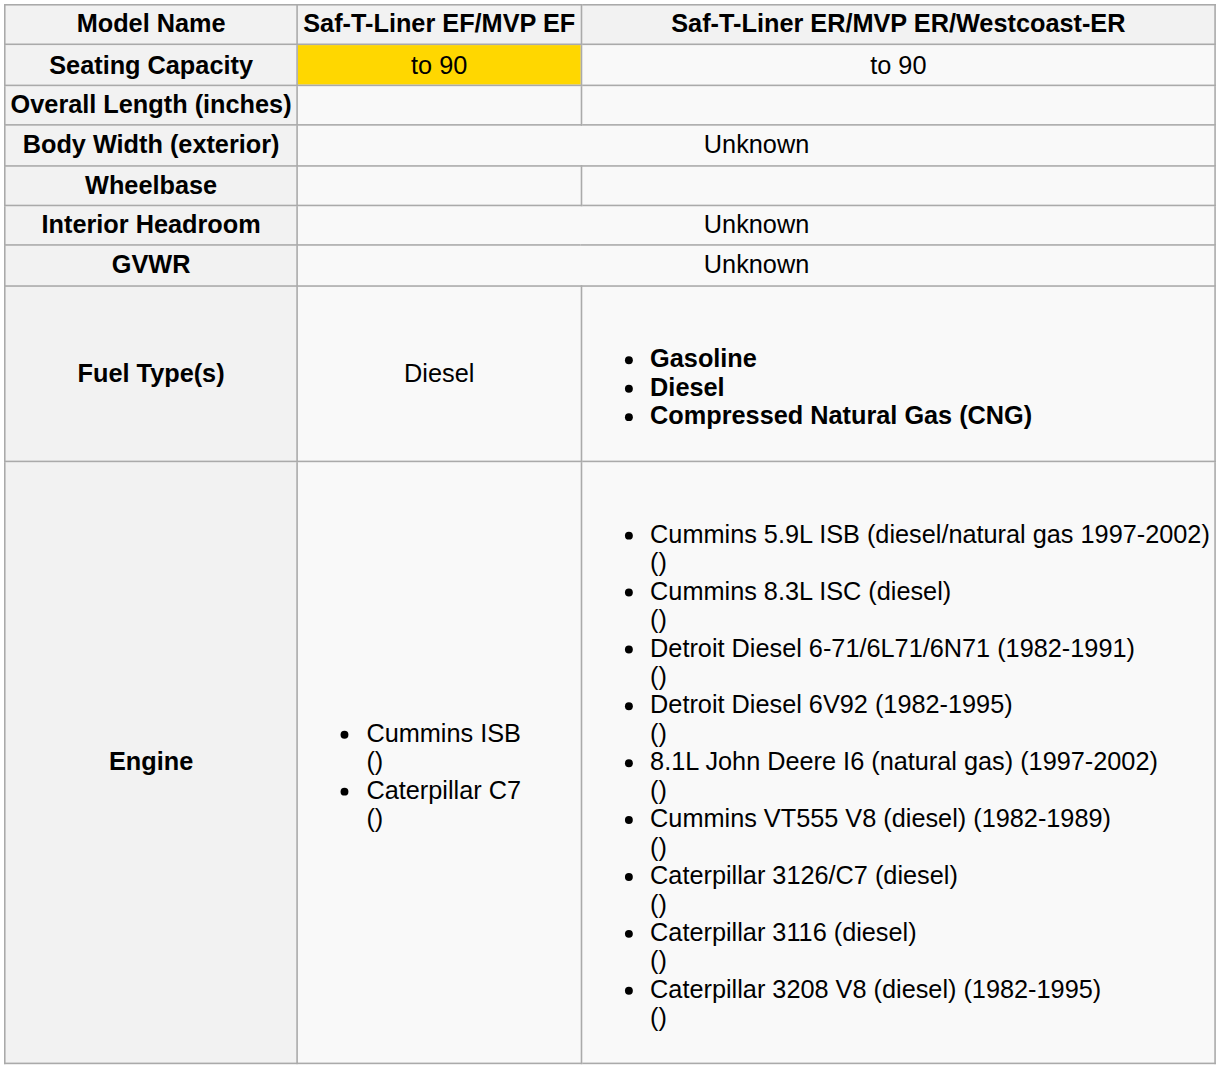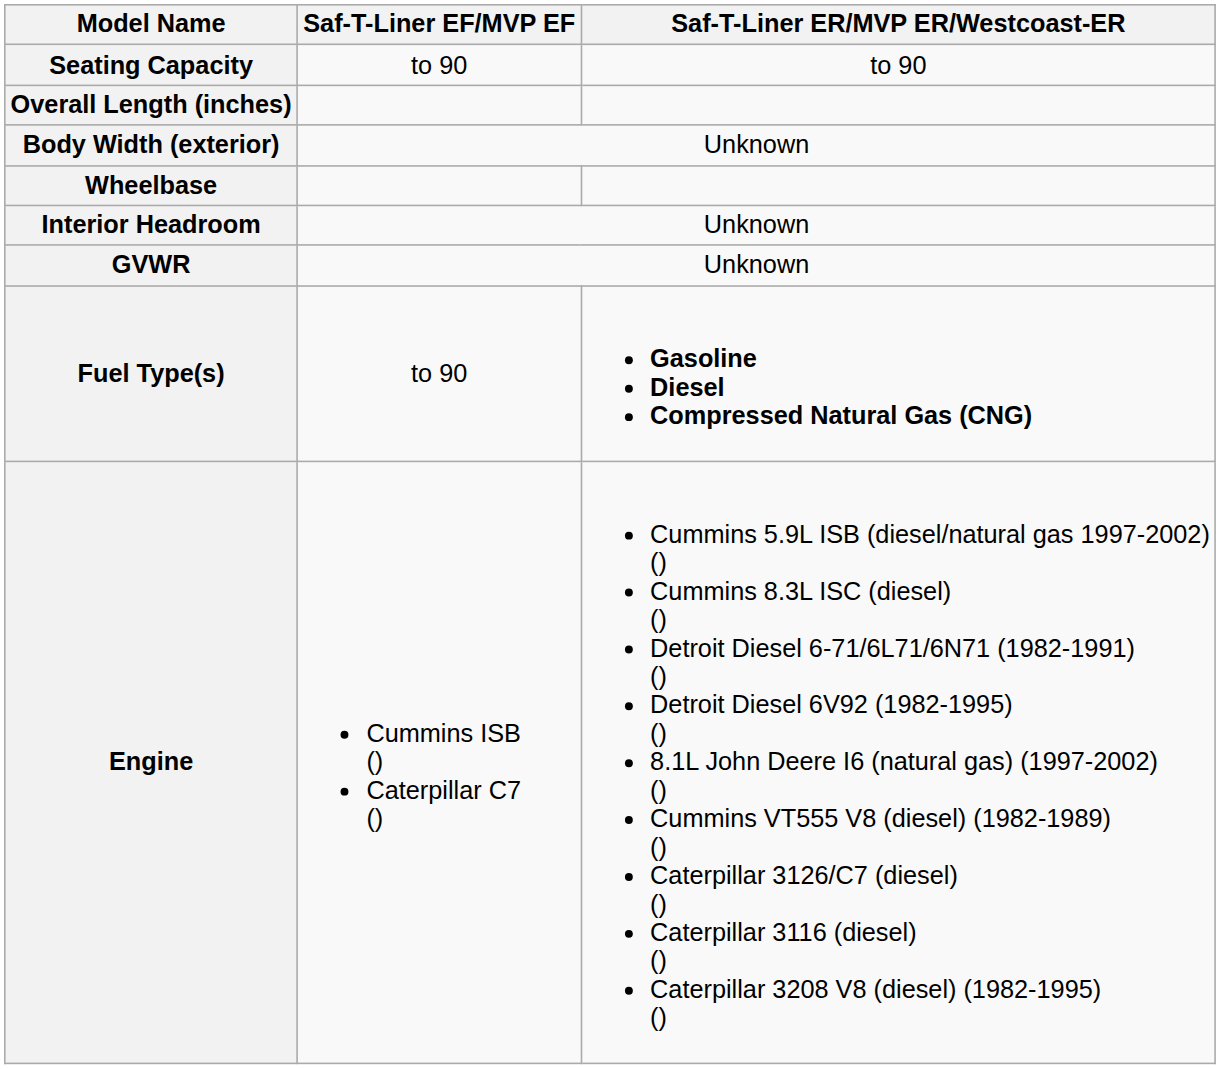 <table class="wikitable">
 <tr>
 <th>Model Name</th>
 <th>Saf-T-Liner EF/MVP EF</th>
 <th>Saf-T-Liner ER/MVP ER/Westcoast-ER</th>
 </tr>
 <tr>
 <th>Seating Capacity</th>
-<td style="background: gold; text-align:center">to 90</td>
+<td style="text-align:center">to 90</td>
 <td style="text-align:center">to 90</td>
 </tr>
 <tr>
 <th>Overall Length (inches)</th>
 <td style="text-align:center"></td>
 <td style="text-align:center"></td>
 </tr>
 <tr>
 <th>Body Width (exterior)</th>
 <td colspan=2 style="text-align:center">Unknown</td>
 </tr>
 <tr>
 <th>Wheelbase</th>
 <td style="text-align:center"></td>
 <td style="text-align:center"></td>
 </tr>
 <tr>
 <th>Interior Headroom</th>
 <td colspan=2 style="text-align:center">Unknown</td>
 </tr>
 <tr>
 <th>GVWR</th>
 <td colspan=2 style="text-align:center">Unknown</td>
 </tr>
 <tr>
 <th>Fuel Type(s)</th>
-<td style="text-align:center">Diesel</td>
+<td style="text-align:center">to 90</td>
 <td><strong><br><ul><li>Gasoline</li><li>Diesel</li><li>Compressed Natural Gas (CNG)</li></ul></strong></td>
 </tr>
 <tr>
 <th>Engine</th>
 <td><br><ul><li>Cummins ISB<br>()</li><li>Caterpillar C7<br>()</li></ul></td>
 <td><br><ul><li>Cummins 5.9L ISB (diesel/natural gas 1997-2002)<br>()</li><li>Cummins 8.3L ISC (diesel)<br>()</li><li>Detroit Diesel 6-71/6L71/6N71 (1982-1991) <br>()</li><li>Detroit Diesel 6V92 (1982-1995) <br>()</li><li>8.1L John Deere I6 (natural gas) (1997-2002)<br>()</li><li>Cummins VT555 V8 (diesel) (1982-1989) <br>()</li><li>Caterpillar 3126/C7 (diesel)<br> ()</li><li>Caterpillar 3116 (diesel) <br> ()</li><li>Caterpillar 3208 V8 (diesel) (1982-1995) <br>()</li></ul></td>
 </tr>
 </table>
